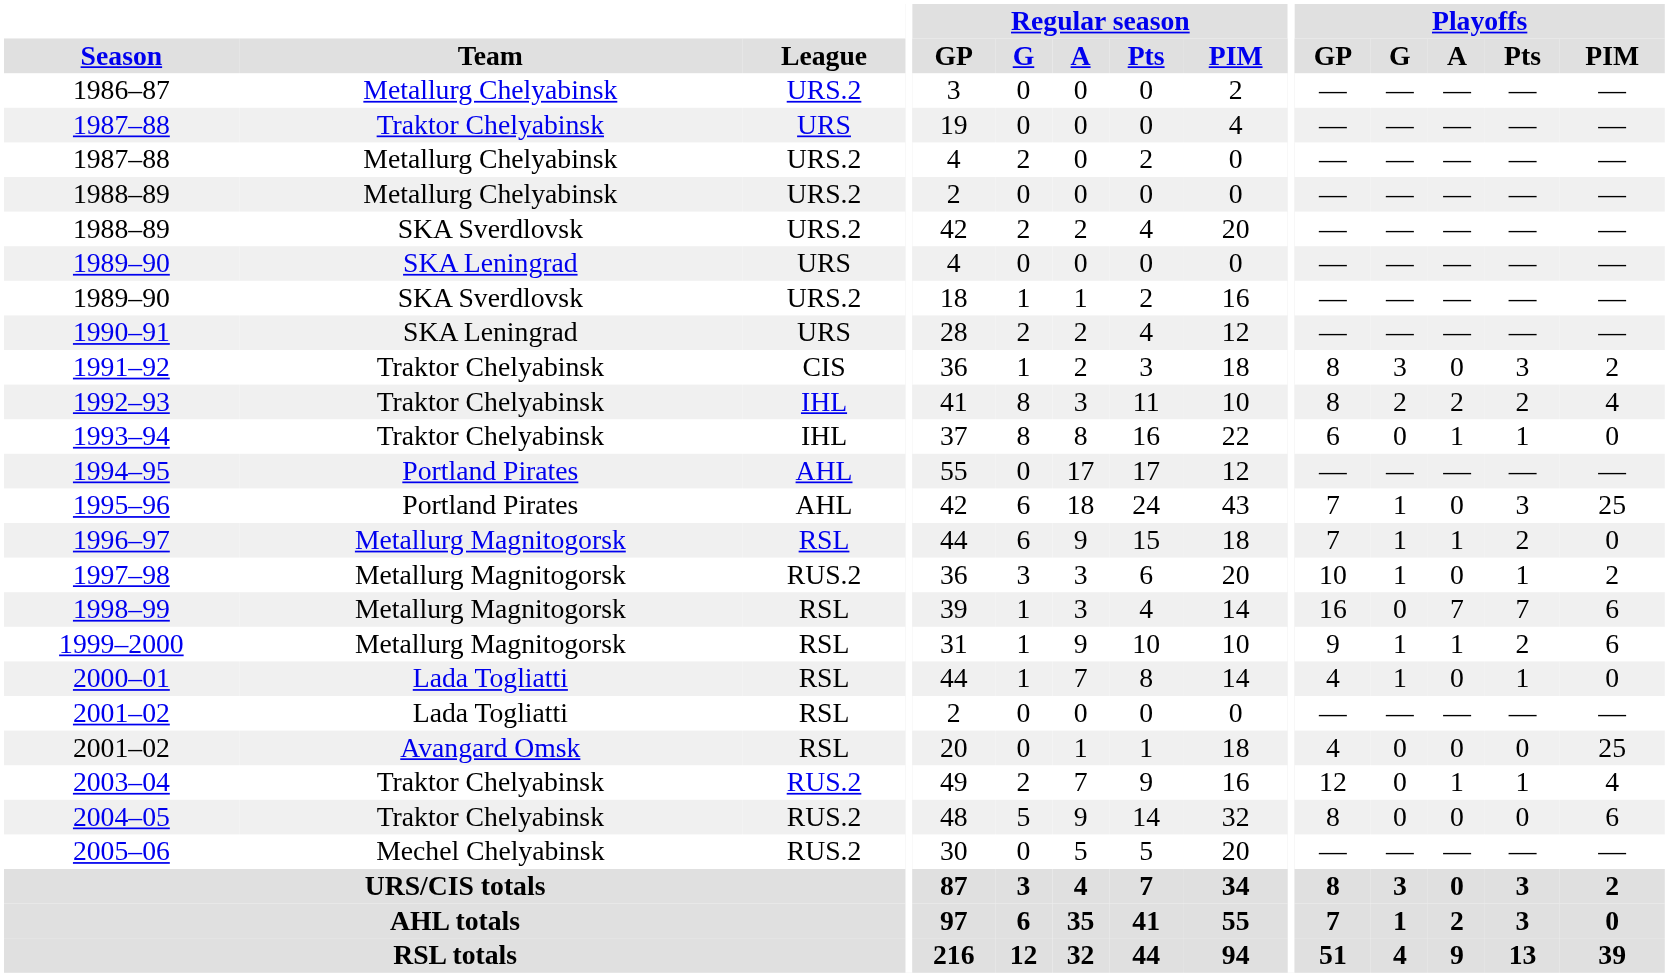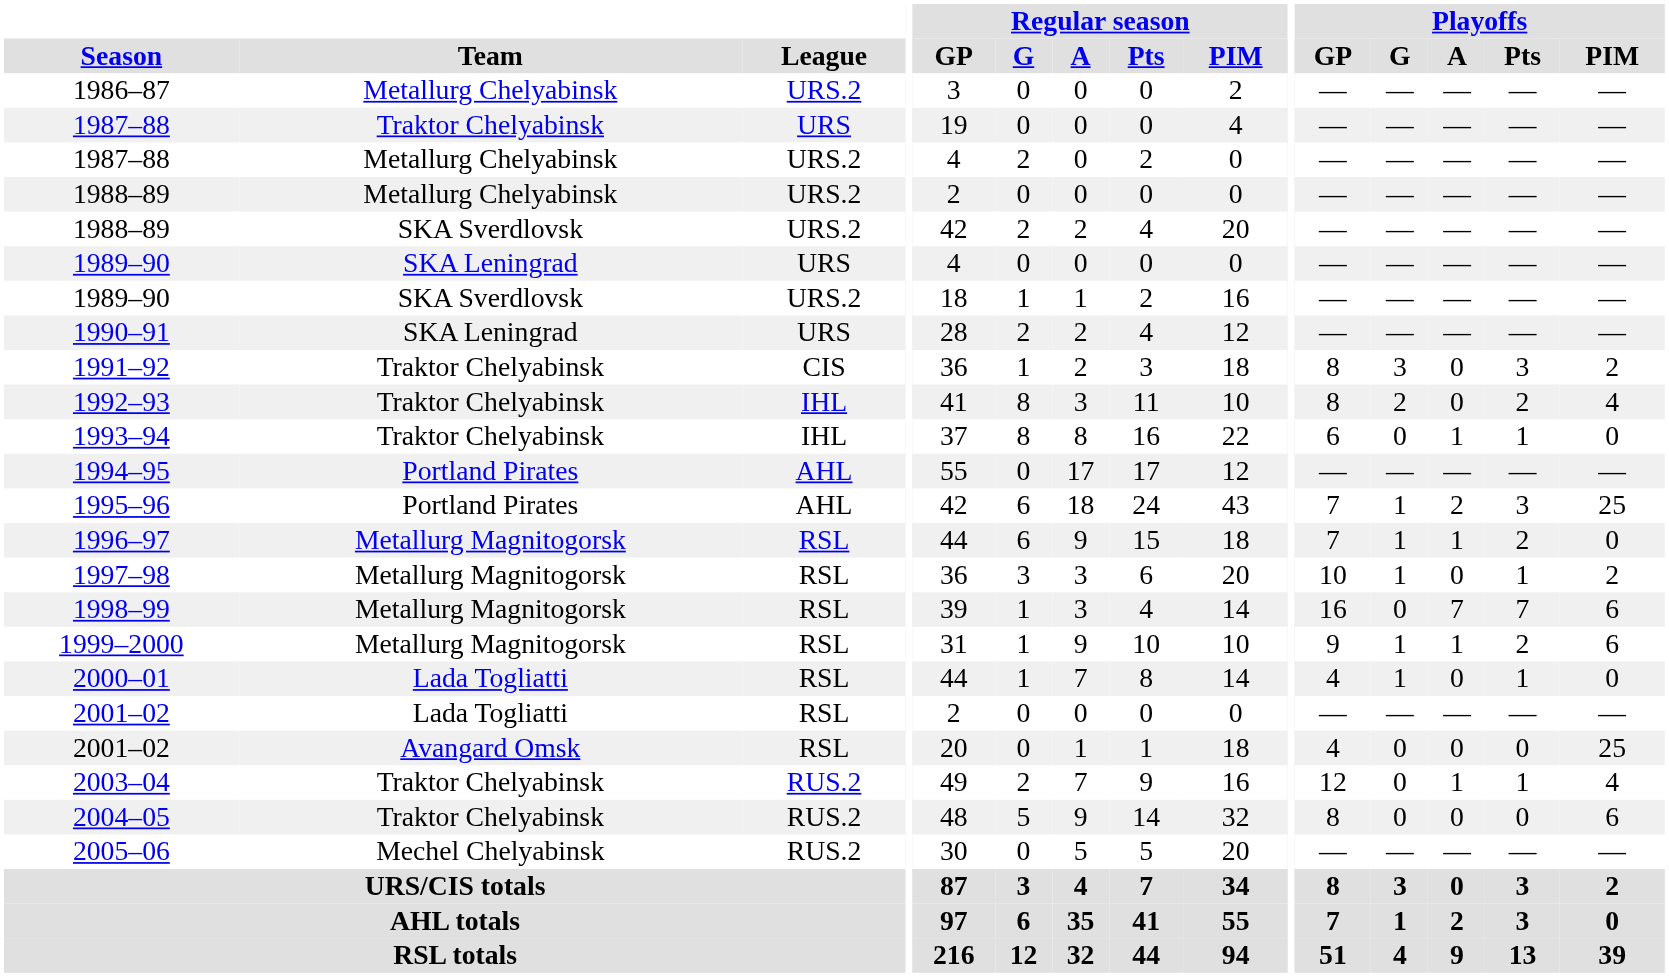 <table border="0" cellpadding="1" cellspacing="0" style="text-align:center; width:60em">
 <tr bgcolor="#e0e0e0">
 <th colspan="3" bgcolor="#ffffff"></th>
 <th rowspan="99" bgcolor="#ffffff"></th>
 <th colspan="5"><a href='#'>Regular season</a></th>
 <th rowspan="99" bgcolor="#ffffff"></th>
 <th colspan="5"><a href='#'>Playoffs</a></th>
 </tr>
 <tr bgcolor="#e0e0e0">
 <th><a href='#'>Season</a></th>
 <th>Team</th>
 <th>League</th>
 <th>GP</th>
 <th><a href='#'>G</a></th>
 <th><a href='#'>A</a></th>
 <th><a href='#'>Pts</a></th>
 <th><a href='#'>PIM</a></th>
 <th>GP</th>
 <th>G</th>
 <th>A</th>
 <th>Pts</th>
 <th>PIM</th>
 </tr>
 <tr>
 <td>1986–87</td>
 <td><a href='#'>Metallurg Chelyabinsk</a></td>
 <td><a href='#'>URS.2</a></td>
 <td>3</td>
 <td>0</td>
 <td>0</td>
 <td>0</td>
 <td>2</td>
 <td>—</td>
 <td>—</td>
 <td>—</td>
 <td>—</td>
 <td>—</td>
 </tr>
 <tr bgcolor="#f0f0f0">
 <td><a href='#'>1987–88</a></td>
 <td><a href='#'>Traktor Chelyabinsk</a></td>
 <td><a href='#'>URS</a></td>
 <td>19</td>
 <td>0</td>
 <td>0</td>
 <td>0</td>
 <td>4</td>
 <td>—</td>
 <td>—</td>
 <td>—</td>
 <td>—</td>
 <td>—</td>
 </tr>
 <tr>
 <td>1987–88</td>
 <td>Metallurg Chelyabinsk</td>
 <td>URS.2</td>
 <td>4</td>
 <td>2</td>
 <td>0</td>
 <td>2</td>
 <td>0</td>
 <td>—</td>
 <td>—</td>
 <td>—</td>
 <td>—</td>
 <td>—</td>
 </tr>
 <tr bgcolor="#f0f0f0">
 <td>1988–89</td>
 <td>Metallurg Chelyabinsk</td>
 <td>URS.2</td>
 <td>2</td>
 <td>0</td>
 <td>0</td>
 <td>0</td>
 <td>0</td>
 <td>—</td>
 <td>—</td>
 <td>—</td>
 <td>—</td>
 <td>—</td>
 </tr>
 <tr>
 <td>1988–89</td>
 <td>SKA Sverdlovsk</td>
 <td>URS.2</td>
 <td>42</td>
 <td>2</td>
 <td>2</td>
 <td>4</td>
 <td>20</td>
 <td>—</td>
 <td>—</td>
 <td>—</td>
 <td>—</td>
 <td>—</td>
 </tr>
 <tr bgcolor="#f0f0f0">
 <td><a href='#'>1989–90</a></td>
 <td><a href='#'>SKA Leningrad</a></td>
 <td>URS</td>
 <td>4</td>
 <td>0</td>
 <td>0</td>
 <td>0</td>
 <td>0</td>
 <td>—</td>
 <td>—</td>
 <td>—</td>
 <td>—</td>
 <td>—</td>
 </tr>
 <tr>
 <td>1989–90</td>
 <td>SKA Sverdlovsk</td>
 <td>URS.2</td>
 <td>18</td>
 <td>1</td>
 <td>1</td>
 <td>2</td>
 <td>16</td>
 <td>—</td>
 <td>—</td>
 <td>—</td>
 <td>—</td>
 <td>—</td>
 </tr>
 <tr bgcolor="#f0f0f0">
 <td><a href='#'>1990–91</a></td>
 <td>SKA Leningrad</td>
 <td>URS</td>
 <td>28</td>
 <td>2</td>
 <td>2</td>
 <td>4</td>
 <td>12</td>
 <td>—</td>
 <td>—</td>
 <td>—</td>
 <td>—</td>
 <td>—</td>
 </tr>
 <tr>
 <td><a href='#'>1991–92</a></td>
 <td>Traktor Chelyabinsk</td>
 <td>CIS</td>
 <td>36</td>
 <td>1</td>
 <td>2</td>
 <td>3</td>
 <td>18</td>
 <td>8</td>
 <td>3</td>
 <td>0</td>
 <td>3</td>
 <td>2</td>
 </tr>
 <tr bgcolor="#f0f0f0">
 <td><a href='#'>1992–93</a></td>
 <td>Traktor Chelyabinsk</td>
 <td><a href='#'>IHL</a></td>
 <td>41</td>
 <td>8</td>
 <td>3</td>
 <td>11</td>
 <td>10</td>
 <td>8</td>
 <td>2</td>
-<td>2</td>
+<td>0</td>
 <td>2</td>
 <td>4</td>
 </tr>
 <tr>
 <td><a href='#'>1993–94</a></td>
 <td>Traktor Chelyabinsk</td>
 <td>IHL</td>
 <td>37</td>
 <td>8</td>
 <td>8</td>
 <td>16</td>
 <td>22</td>
 <td>6</td>
 <td>0</td>
 <td>1</td>
 <td>1</td>
 <td>0</td>
 </tr>
 <tr bgcolor="#f0f0f0">
 <td><a href='#'>1994–95</a></td>
 <td><a href='#'>Portland Pirates</a></td>
 <td><a href='#'>AHL</a></td>
 <td>55</td>
 <td>0</td>
 <td>17</td>
 <td>17</td>
 <td>12</td>
 <td>—</td>
 <td>—</td>
 <td>—</td>
 <td>—</td>
 <td>—</td>
 </tr>
 <tr>
 <td><a href='#'>1995–96</a></td>
 <td>Portland Pirates</td>
 <td>AHL</td>
 <td>42</td>
 <td>6</td>
 <td>18</td>
 <td>24</td>
 <td>43</td>
 <td>7</td>
 <td>1</td>
-<td>0</td>
+<td>2</td>
 <td>3</td>
 <td>25</td>
 </tr>
 <tr bgcolor="#f0f0f0">
 <td><a href='#'>1996–97</a></td>
 <td><a href='#'>Metallurg Magnitogorsk</a></td>
 <td><a href='#'>RSL</a></td>
 <td>44</td>
 <td>6</td>
 <td>9</td>
 <td>15</td>
 <td>18</td>
 <td>7</td>
 <td>1</td>
 <td>1</td>
 <td>2</td>
 <td>0</td>
 </tr>
 <tr>
 <td><a href='#'>1997–98</a></td>
 <td>Metallurg Magnitogorsk</td>
-<td>RUS.2</td>
+<td>RSL</td>
 <td>36</td>
 <td>3</td>
 <td>3</td>
 <td>6</td>
 <td>20</td>
 <td>10</td>
 <td>1</td>
 <td>0</td>
 <td>1</td>
 <td>2</td>
 </tr>
 <tr bgcolor="#f0f0f0">
 <td><a href='#'>1998–99</a></td>
 <td>Metallurg Magnitogorsk</td>
 <td>RSL</td>
 <td>39</td>
 <td>1</td>
 <td>3</td>
 <td>4</td>
 <td>14</td>
 <td>16</td>
 <td>0</td>
 <td>7</td>
 <td>7</td>
 <td>6</td>
 </tr>
 <tr>
 <td><a href='#'>1999–2000</a></td>
 <td>Metallurg Magnitogorsk</td>
 <td>RSL</td>
 <td>31</td>
 <td>1</td>
 <td>9</td>
 <td>10</td>
 <td>10</td>
 <td>9</td>
 <td>1</td>
 <td>1</td>
 <td>2</td>
 <td>6</td>
 </tr>
 <tr bgcolor="#f0f0f0">
 <td><a href='#'>2000–01</a></td>
 <td><a href='#'>Lada Togliatti</a></td>
 <td>RSL</td>
 <td>44</td>
 <td>1</td>
 <td>7</td>
 <td>8</td>
 <td>14</td>
 <td>4</td>
 <td>1</td>
 <td>0</td>
 <td>1</td>
 <td>0</td>
 </tr>
 <tr>
 <td><a href='#'>2001–02</a></td>
 <td>Lada Togliatti</td>
 <td>RSL</td>
 <td>2</td>
 <td>0</td>
 <td>0</td>
 <td>0</td>
 <td>0</td>
 <td>—</td>
 <td>—</td>
 <td>—</td>
 <td>—</td>
 <td>—</td>
 </tr>
 <tr bgcolor="#f0f0f0">
 <td>2001–02</td>
 <td><a href='#'>Avangard Omsk</a></td>
 <td>RSL</td>
 <td>20</td>
 <td>0</td>
 <td>1</td>
 <td>1</td>
 <td>18</td>
 <td>4</td>
 <td>0</td>
 <td>0</td>
 <td>0</td>
 <td>25</td>
 </tr>
 <tr>
 <td><a href='#'>2003–04</a></td>
 <td>Traktor Chelyabinsk</td>
 <td><a href='#'>RUS.2</a></td>
 <td>49</td>
 <td>2</td>
 <td>7</td>
 <td>9</td>
 <td>16</td>
 <td>12</td>
 <td>0</td>
 <td>1</td>
 <td>1</td>
 <td>4</td>
 </tr>
 <tr bgcolor="#f0f0f0">
 <td><a href='#'>2004–05</a></td>
 <td>Traktor Chelyabinsk</td>
 <td>RUS.2</td>
 <td>48</td>
 <td>5</td>
 <td>9</td>
 <td>14</td>
 <td>32</td>
 <td>8</td>
 <td>0</td>
 <td>0</td>
 <td>0</td>
 <td>6</td>
 </tr>
 <tr>
 <td><a href='#'>2005–06</a></td>
 <td>Mechel Chelyabinsk</td>
 <td>RUS.2</td>
 <td>30</td>
 <td>0</td>
 <td>5</td>
 <td>5</td>
 <td>20</td>
 <td>—</td>
 <td>—</td>
 <td>—</td>
 <td>—</td>
 <td>—</td>
 </tr>
 <tr bgcolor="#e0e0e0">
 <th colspan="3">URS/CIS totals</th>
 <th>87</th>
 <th>3</th>
 <th>4</th>
 <th>7</th>
 <th>34</th>
 <th>8</th>
 <th>3</th>
 <th>0</th>
 <th>3</th>
 <th>2</th>
 </tr>
 <tr bgcolor="#e0e0e0">
 <th colspan="3">AHL totals</th>
 <th>97</th>
 <th>6</th>
 <th>35</th>
 <th>41</th>
 <th>55</th>
 <th>7</th>
 <th>1</th>
 <th>2</th>
 <th>3</th>
 <th>0</th>
 </tr>
 <tr bgcolor="#e0e0e0">
 <th colspan="3">RSL totals</th>
 <th>216</th>
 <th>12</th>
 <th>32</th>
 <th>44</th>
 <th>94</th>
 <th>51</th>
 <th>4</th>
 <th>9</th>
 <th>13</th>
 <th>39</th>
 </tr>
 </table>
